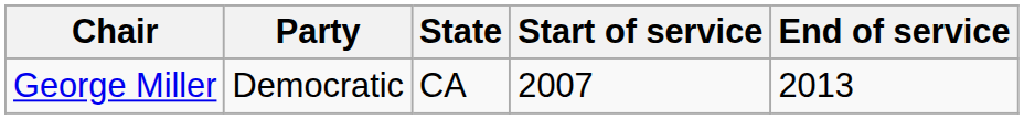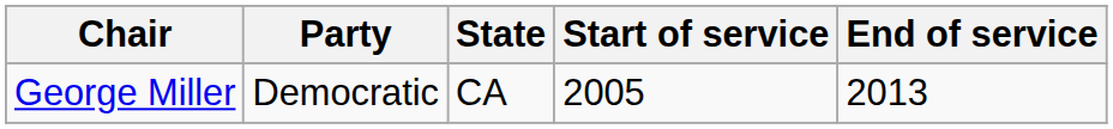 <table class=wikitable>
 <tr>
 <th>Chair</th>
 <th>Party</th>
 <th>State</th>
 <th>Start of service</th>
 <th>End of service</th>
 </tr>
 <tr>
 <td><a href='#'>George Miller</a></td>
 <td>Democratic</td>
 <td>CA</td>
-<td>2007</td>
+<td>2005</td>
 <td>2013</td>
 </tr>
 </table>
